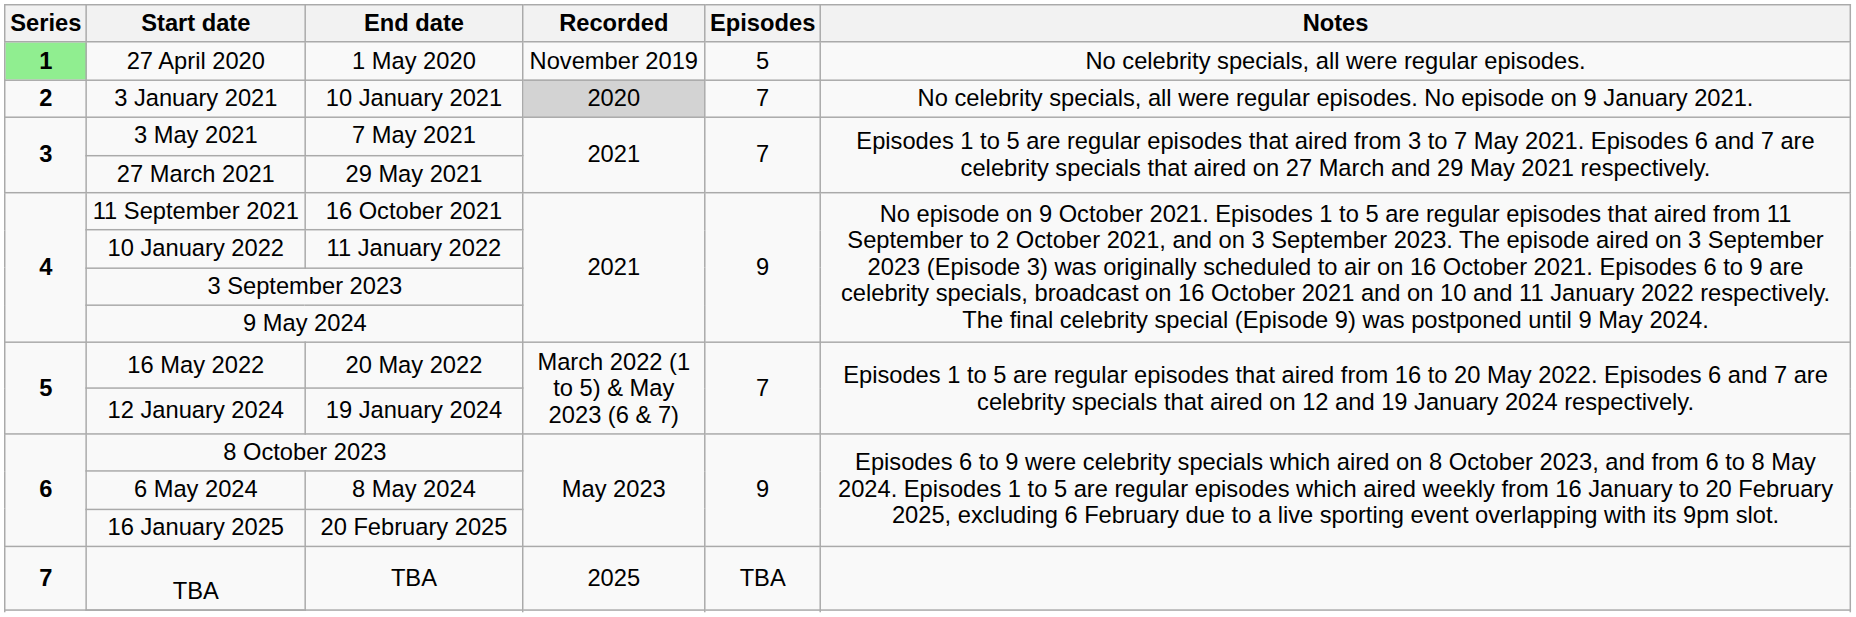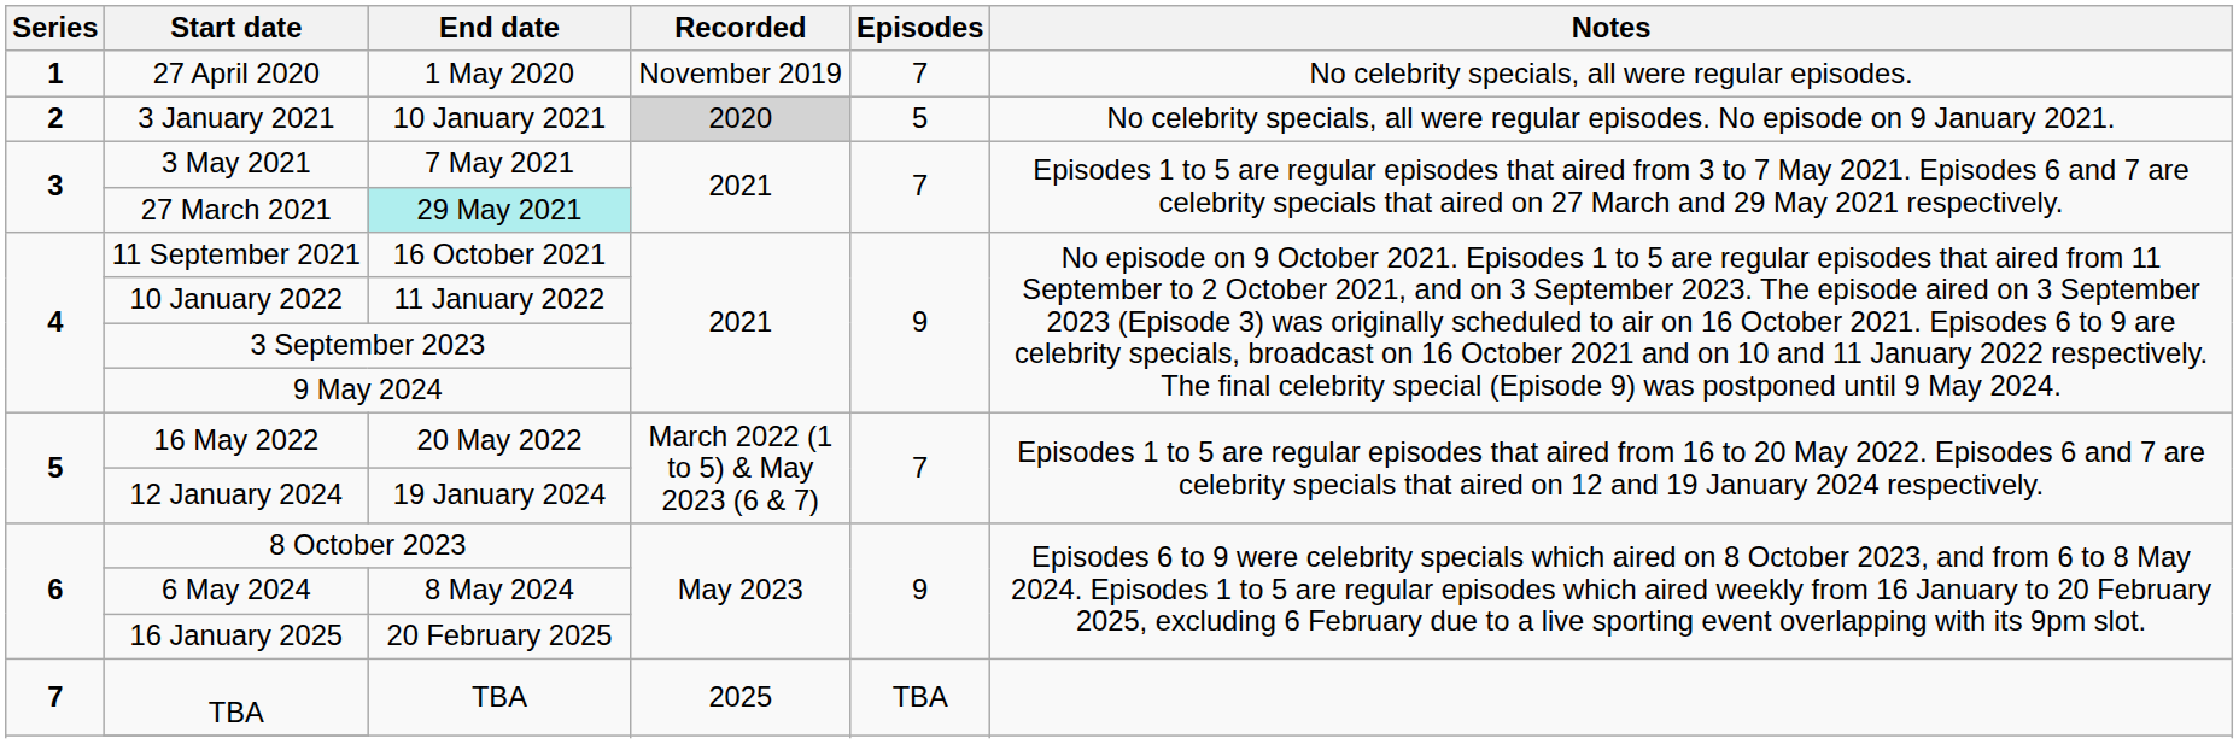 <table class="wikitable sticky-header" style="text-align:center;">
 <tr>
 <th>Series</th>
 <th width="140">Start date</th>
 <th width="140">End date</th>
 <th>Recorded</th>
 <th>Episodes</th>
 <th>Notes</th>
 </tr>
 <tr>
-<td style="background: lightgreen;"><strong>1</strong></td>
+<td><strong>1</strong></td>
 <td>27 April 2020</td>
 <td>1 May 2020</td>
 <td>November 2019</td>
-<td>5</td>
+<td>7</td>
 <td>No celebrity specials, all were regular episodes.</td>
 </tr>
 <tr>
 <td><strong>2</strong></td>
 <td>3 January 2021</td>
 <td>10 January 2021</td>
 <td style="background: lightgrey;">2020</td>
-<td>7</td>
+<td>5</td>
 <td>No celebrity specials, all were regular episodes. No episode on 9 January 2021.</td>
 </tr>
 <tr>
 <td rowspan="2"><strong>3</strong></td>
 <td>3 May 2021</td>
 <td>7 May 2021</td>
 <td rowspan="2">2021</td>
 <td rowspan="2">7</td>
 <td rowspan="2">Episodes 1 to 5 are regular episodes that aired from 3 to 7 May 2021. Episodes 6 and 7 are celebrity specials that aired on 27 March and 29 May 2021 respectively.</td>
 </tr>
 <tr>
 <td>27 March 2021</td>
-<td>29 May 2021</td>
+<td style="background: paleturquoise;">29 May 2021</td>
 </tr>
 <tr>
 <td rowspan="4"><strong>4</strong></td>
 <td>11 September 2021</td>
 <td>16 October 2021</td>
 <td rowspan="4">2021</td>
 <td rowspan="4">9</td>
 <td rowspan="4">No episode on 9 October 2021. Episodes 1 to 5 are regular episodes that aired from 11 September to 2 October 2021, and on 3 September 2023. The episode aired on 3 September 2023 (Episode 3) was originally scheduled to air on 16 October 2021. Episodes 6 to 9 are celebrity specials, broadcast on 16 October 2021 and on 10 and 11 January 2022 respectively. The final celebrity special (Episode 9) was postponed until 9 May 2024.</td>
 </tr>
 <tr>
 <td>10 January 2022</td>
 <td>11 January 2022</td>
 </tr>
 <tr>
 <td colspan="2">3 September 2023</td>
 </tr>
 <tr>
 <td colspan="2">9 May 2024</td>
 </tr>
 <tr>
 <td rowspan="2"><strong>5</strong></td>
 <td>16 May 2022</td>
 <td>20 May 2022</td>
 <td rowspan="2">March 2022 (1 to 5) & May 2023 (6 & 7)</td>
 <td rowspan="2">7</td>
 <td rowspan="2">Episodes 1 to 5 are regular episodes that aired from 16 to 20 May 2022. Episodes 6 and 7 are celebrity specials that aired on 12 and 19 January 2024 respectively.</td>
 </tr>
 <tr>
 <td>12 January 2024</td>
 <td>19 January 2024</td>
 </tr>
 <tr>
 <td rowspan="3"><strong>6</strong></td>
 <td colspan="2">8 October 2023</td>
 <td rowspan="3">May 2023</td>
 <td rowspan="3">9</td>
 <td rowspan="3">Episodes 6 to 9 were celebrity specials which aired on 8 October 2023, and from 6 to 8 May 2024. Episodes 1 to 5 are regular episodes which aired weekly from 16 January to 20 February 2025, excluding 6 February due to a live sporting event overlapping with its 9pm slot.</td>
 </tr>
 <tr>
 <td>6 May 2024</td>
 <td>8 May 2024</td>
 </tr>
 <tr>
 <td>16 January 2025</td>
 <td>20 February 2025</td>
 </tr>
 <tr>
 <td rowspan="3"><strong>7</strong></td>
 <td colspan="1"><br>TBA</td>
 <td rowspan="2">TBA</td>
 <td rowspan="2">2025</td>
 <td rowspan="2">TBA</td>
 <td rowspan="2"></td>
 </tr>
 <tr>
 </tr>
 </table>
